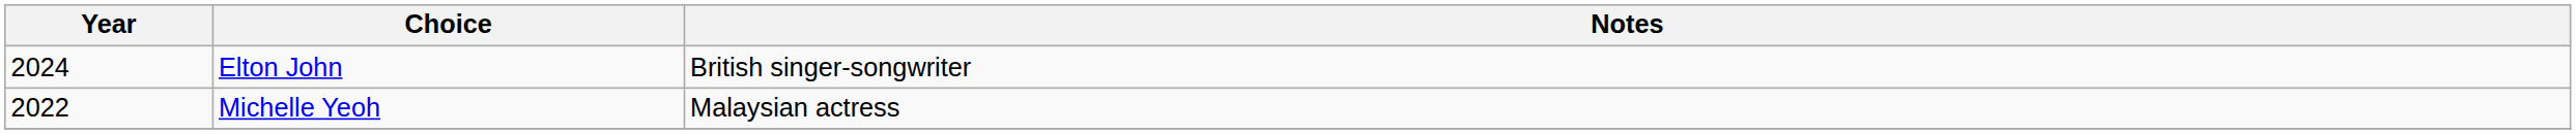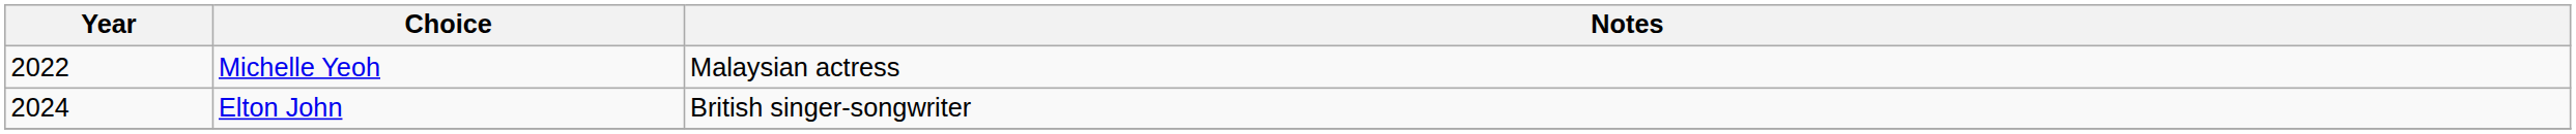 <table class="wikitable unsortable plainrowheaders">
 <tr>
 <th scope="col" width="2%">Year</th>
 <th scope="col" width="5%">Choice</th>
 <th scope="col" width="20%">Notes</th>
 </tr>
 <tr>
+<td>2022</td>
+<td><a href='#'>Michelle Yeoh</a></td>
+<td>Malaysian actress</td>
+</tr>
+<tr>
 <td>2024</td>
 <td><a href='#'>Elton John</a></td>
 <td>British singer-songwriter</td>
 </tr>
 <tr>
-<td>2022</td>
-<td><a href='#'>Michelle Yeoh</a></td>
-<td>Malaysian actress</td>
-</tr>
-<tr>
 </tr>
 </table>
